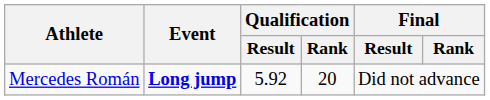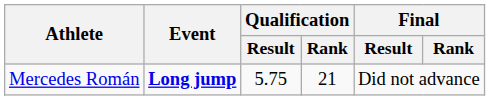 <table class=wikitable style=font-size:90%;text-align:center>
 <tr>
 <th rowspan=2>Athlete</th>
 <th rowspan=2>Event</th>
 <th colspan=2>Qualification</th>
 <th colspan=2>Final</th>
 </tr>
 <tr style=font-size:95%>
 <th>Result</th>
 <th>Rank</th>
 <th>Result</th>
 <th>Rank</th>
 </tr>
 <tr>
 <td align=left><a href='#'>Mercedes Román</a></td>
 <td align=left><strong><a href='#'>Long jump</a></strong></td>
-<td>5.92</td>
-<td>20</td>
+<td>5.75</td>
+<td>21</td>
 <td colspan=2>Did not advance</td>
 </tr>
 </table>
